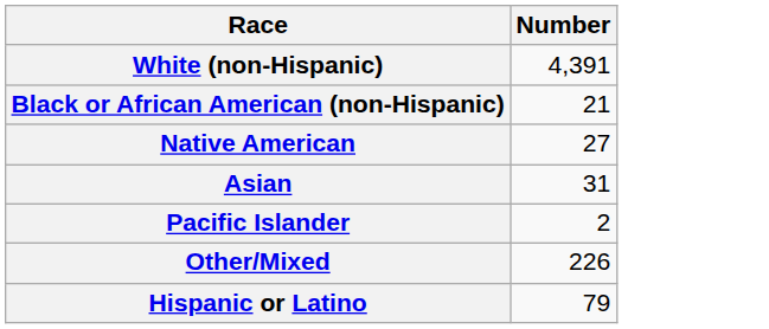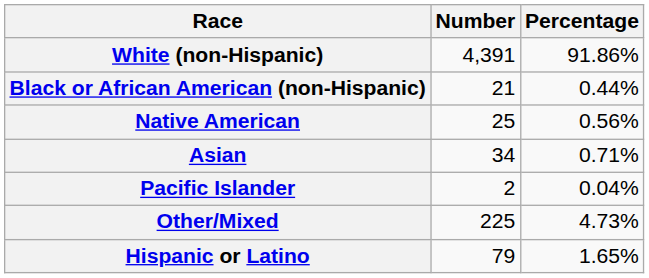 <table class="wikitable" style="text-align:right">
 <tr>
 <th scope="col">Race</th>
 <th scope="col">Number</th>
+<th scope="col">Percentage</th>
 </tr>
 <tr>
 <th scope="row"><a href='#'>White</a> (non-Hispanic)</th>
 <td>4,391</td>
+<td>91.86%</td>
 </tr>
 <tr>
 <th scope="row"><a href='#'>Black or African American</a> (non-Hispanic)</th>
 <td>21</td>
+<td>0.44%</td>
 </tr>
 <tr>
 <th scope="row"><a href='#'>Native American</a></th>
-<td>27</td>
+<td>25</td>
+<td>0.56%</td>
 </tr>
 <tr>
 <th scope="row"><a href='#'>Asian</a></th>
-<td>31</td>
+<td>34</td>
+<td>0.71%</td>
 </tr>
 <tr>
 <th scope="row"><a href='#'>Pacific Islander</a></th>
 <td>2</td>
+<td>0.04%</td>
 </tr>
 <tr>
 <th scope="row"><a href='#'>Other/Mixed</a></th>
-<td>226</td>
+<td>225</td>
+<td>4.73%</td>
 </tr>
 <tr>
 <th scope="row"><a href='#'>Hispanic</a> or <a href='#'>Latino</a></th>
 <td>79</td>
+<td>1.65%</td>
 </tr>
 </table>
